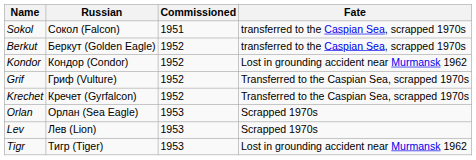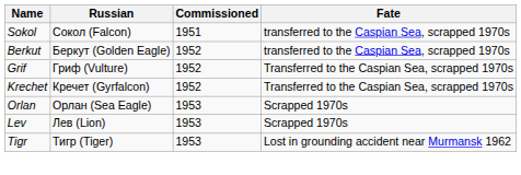 <table class="wikitable">
 <tr>
 <th>Name</th>
 <th>Russian</th>
 <th>Commissioned</th>
 <th>Fate</th>
 </tr>
 <tr>
 <td><em>Sokol</em></td>
 <td>Сокол (Falcon)</td>
 <td>1951</td>
 <td>transferred to the <a href='#'>Caspian Sea</a>, scrapped 1970s</td>
 </tr>
 <tr>
 <td><em>Berkut</em></td>
 <td>Беркут (Golden Eagle)</td>
 <td>1952</td>
 <td>transferred to the <a href='#'>Caspian Sea</a>, scrapped 1970s</td>
-</tr>
-<tr>
-<td><em>Kondor</em></td>
-<td>Кондор (Condor)</td>
-<td>1952</td>
-<td>Lost in grounding accident near <a href='#'>Murmansk</a> 1962</td>
 </tr>
 <tr>
 <td><em>Grif</em></td>
 <td>Гриф (Vulture)</td>
 <td>1952</td>
 <td>Transferred to the Caspian Sea, scrapped 1970s</td>
 </tr>
 <tr>
 <td><em>Krechet</em></td>
 <td>Кречет (Gyrfalcon)</td>
 <td>1952</td>
 <td>Transferred to the Caspian Sea, scrapped 1970s</td>
 </tr>
 <tr>
 <td><em>Orlan</em></td>
 <td>Орлан (Sea Eagle)</td>
 <td>1953</td>
 <td>Scrapped 1970s</td>
 </tr>
 <tr>
 <td><em>Lev</em></td>
 <td>Лев (Lion)</td>
 <td>1953</td>
 <td>Scrapped 1970s</td>
 </tr>
 <tr>
 <td><em>Tigr</em></td>
 <td>Тигр (Tiger)</td>
 <td>1953</td>
 <td>Lost in grounding accident near <a href='#'>Murmansk</a> 1962</td>
 </tr>
 </table>
